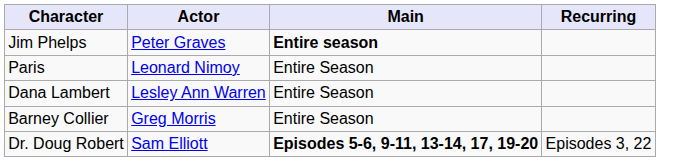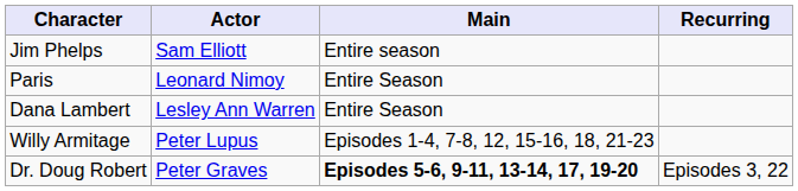 <table class="wikitable">
 <tr>
 </tr>
 <tr style="background:Lavender; text-align:center;">
 <td><strong>Character</strong></td>
 <td><strong>Actor</strong></td>
 <td><strong>Main</strong></td>
 <td><strong>Recurring</strong></td>
 </tr>
 <tr>
 <td>Jim Phelps</td>
-<td><a href='#'>Peter Graves</a></td>
-<td><strong>Entire season</strong></td>
+<td><a href='#'>Sam Elliott</a></td>
+<td>Entire season</td>
 <td></td>
 </tr>
 <tr>
 <td>Paris</td>
 <td><a href='#'>Leonard Nimoy</a></td>
 <td>Entire Season</td>
 <td></td>
 </tr>
 <tr>
 <td>Dana Lambert</td>
 <td><a href='#'>Lesley Ann Warren</a></td>
 <td>Entire Season</td>
 <td></td>
 </tr>
 <tr>
-<td>Barney Collier</td>
-<td><a href='#'>Greg Morris</a></td>
-<td>Entire Season</td>
+<td>Willy Armitage</td>
+<td><a href='#'>Peter Lupus</a></td>
+<td>Episodes 1-4, 7-8, 12, 15-16, 18, 21-23</td>
 <td></td>
 </tr>
 <tr>
 <td>Dr. Doug Robert</td>
-<td><a href='#'>Sam Elliott</a></td>
+<td><a href='#'>Peter Graves</a></td>
 <td><strong>Episodes 5-6, 9-11, 13-14, 17, 19-20</strong></td>
 <td>Episodes 3, 22</td>
 </tr>
 </table>
